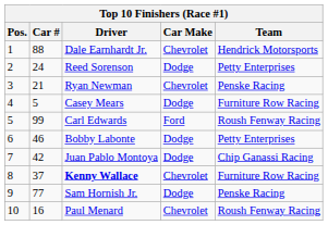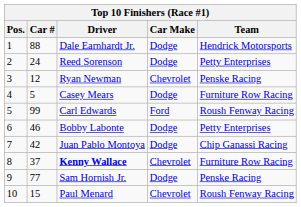 <table class="wikitable">
 <tr>
 <th colspan=9>Top 10 Finishers (Race #1)</th>
 </tr>
 <tr>
 <th>Pos.</th>
 <th>Car #</th>
 <th>Driver</th>
 <th>Car Make</th>
 <th>Team</th>
 </tr>
 <tr>
 <td>1</td>
 <td>88</td>
 <td><a href='#'>Dale Earnhardt Jr.</a></td>
-<td><a href='#'>Chevrolet</a></td>
+<td><a href='#'>Dodge</a></td>
 <td><a href='#'>Hendrick Motorsports</a></td>
 </tr>
 <tr>
 <td>2</td>
 <td>24</td>
 <td><a href='#'>Reed Sorenson</a></td>
 <td><a href='#'>Dodge</a></td>
 <td><a href='#'>Petty Enterprises</a></td>
 </tr>
 <tr>
 <td>3</td>
-<td>21</td>
+<td>12</td>
 <td><a href='#'>Ryan Newman</a></td>
 <td><a href='#'>Chevrolet</a></td>
 <td><a href='#'>Penske Racing</a></td>
 </tr>
 <tr>
 <td>4</td>
 <td>5</td>
 <td><a href='#'>Casey Mears</a></td>
 <td><a href='#'>Dodge</a></td>
 <td><a href='#'>Furniture Row Racing</a></td>
 </tr>
 <tr>
 <td>5</td>
 <td>99</td>
 <td><a href='#'>Carl Edwards</a></td>
 <td><a href='#'>Ford</a></td>
 <td><a href='#'>Roush Fenway Racing</a></td>
 </tr>
 <tr>
 <td>6</td>
 <td>46</td>
 <td><a href='#'>Bobby Labonte</a></td>
 <td><a href='#'>Dodge</a></td>
 <td><a href='#'>Petty Enterprises</a></td>
 </tr>
 <tr>
 <td>7</td>
 <td>42</td>
 <td><a href='#'>Juan Pablo Montoya</a></td>
 <td><a href='#'>Dodge</a></td>
 <td><a href='#'>Chip Ganassi Racing</a></td>
 </tr>
 <tr>
 <td>8</td>
 <td>37</td>
 <td><strong><a href='#'>Kenny Wallace</a></strong></td>
 <td><a href='#'>Chevrolet</a></td>
 <td><a href='#'>Furniture Row Racing</a></td>
 </tr>
 <tr>
 <td>9</td>
 <td>77</td>
 <td><a href='#'>Sam Hornish Jr.</a></td>
 <td><a href='#'>Dodge</a></td>
 <td><a href='#'>Penske Racing</a></td>
 </tr>
 <tr>
 <td>10</td>
-<td>16</td>
+<td>15</td>
 <td><a href='#'>Paul Menard</a></td>
 <td><a href='#'>Chevrolet</a></td>
 <td><a href='#'>Roush Fenway Racing</a></td>
 </tr>
 </table>
